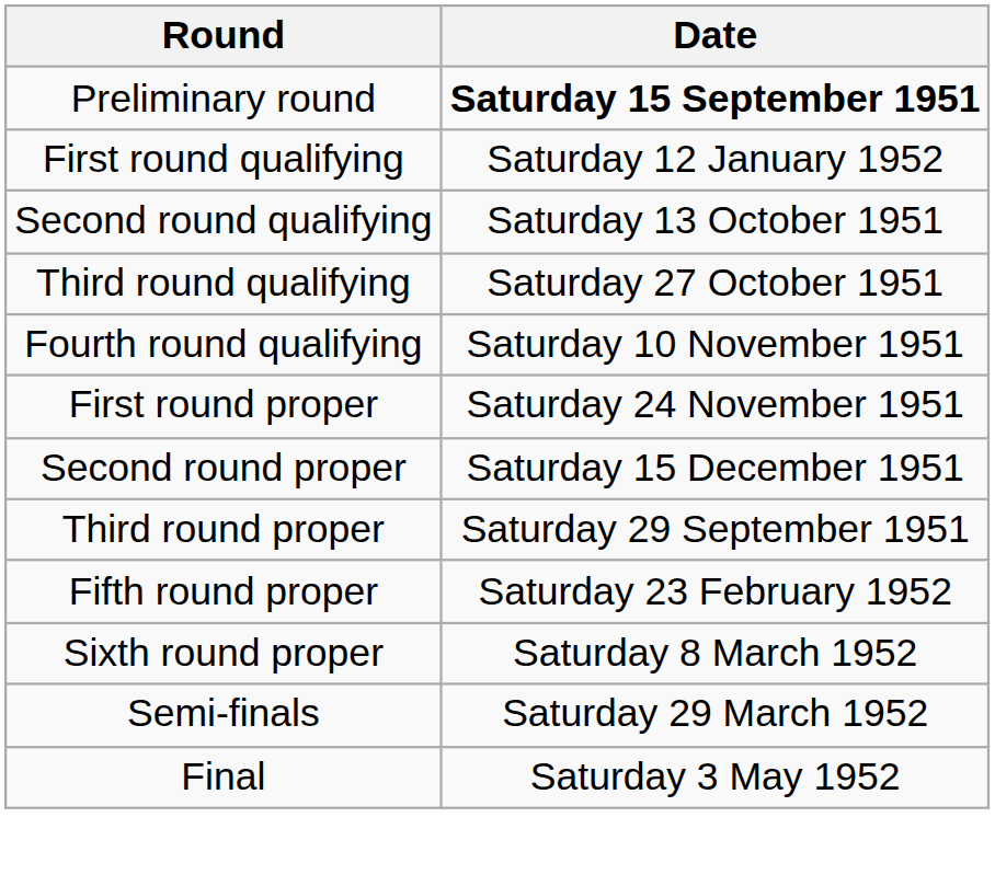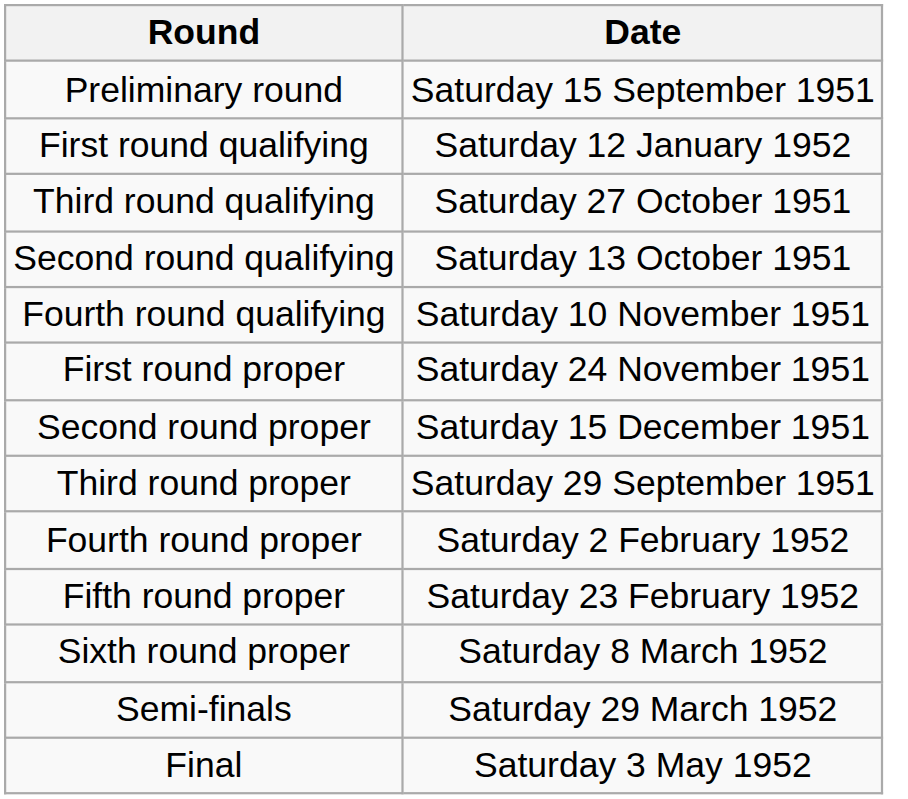 <table class="wikitable" style="text-align: center">
 <tr>
 <th>Round</th>
 <th>Date</th>
 </tr>
 <tr>
 <td>Preliminary round</td>
-<td><strong>Saturday 15 September 1951</strong></td>
+<td>Saturday 15 September 1951</td>
 </tr>
 <tr>
 <td>First round qualifying</td>
 <td>Saturday 12 January 1952</td>
 </tr>
 <tr>
+<td>Third round qualifying</td>
+<td>Saturday 27 October 1951</td>
+</tr>
+<tr>
 <td>Second round qualifying</td>
 <td>Saturday 13 October 1951</td>
-</tr>
-<tr>
-<td>Third round qualifying</td>
-<td>Saturday 27 October 1951</td>
 </tr>
 <tr>
 <td>Fourth round qualifying</td>
 <td>Saturday 10 November 1951</td>
 </tr>
 <tr>
 <td>First round proper</td>
 <td>Saturday 24 November 1951</td>
 </tr>
 <tr>
 <td>Second round proper</td>
 <td>Saturday 15 December 1951</td>
 </tr>
 <tr>
 <td>Third round proper</td>
 <td>Saturday 29 September 1951</td>
 </tr>
 <tr>
+<td>Fourth round proper</td>
+<td>Saturday 2 February 1952</td>
+</tr>
+<tr>
 <td>Fifth round proper</td>
 <td>Saturday 23 February 1952</td>
 </tr>
 <tr>
 <td>Sixth round proper</td>
 <td>Saturday 8 March 1952</td>
 </tr>
 <tr>
 <td>Semi-finals</td>
 <td>Saturday 29 March 1952</td>
 </tr>
 <tr>
 <td>Final</td>
 <td>Saturday 3 May 1952</td>
 </tr>
 </table>
